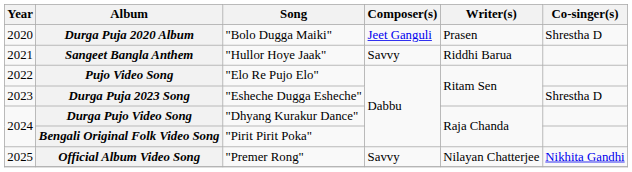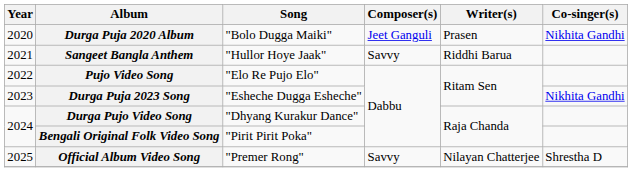 <table class="wikitable plainrowheaders">
 <tr>
 <th scope="col">Year</th>
 <th scope="col">Album</th>
 <th scope="col">Song</th>
 <th scope="col">Composer(s)</th>
 <th scope="col">Writer(s)</th>
 <th scope="col">Co-singer(s)</th>
 </tr>
 <tr>
 <td>2020</td>
 <th><em>Durga Puja 2020 Album</em></th>
 <td>"Bolo Dugga Maiki"</td>
 <td><a href='#'>Jeet Ganguli</a></td>
 <td>Prasen</td>
-<td>Shrestha D</td>
+<td><a href='#'>Nikhita Gandhi</a></td>
 </tr>
 <tr>
 <td>2021</td>
 <th><em>Sangeet Bangla Anthem</em></th>
 <td>"Hullor Hoye Jaak"</td>
 <td>Savvy</td>
 <td>Riddhi Barua</td>
 <td></td>
 </tr>
 <tr>
 <td>2022</td>
 <th><em>Pujo Video Song</em></th>
 <td>"Elo Re Pujo Elo"</td>
 <td rowspan="4">Dabbu</td>
 <td rowspan="2">Ritam Sen</td>
 <td></td>
 </tr>
 <tr>
 <td>2023</td>
 <th><em>Durga Puja 2023 Song</em></th>
 <td>"Esheche Dugga Esheche"</td>
-<td>Shrestha D</td>
+<td><a href='#'>Nikhita Gandhi</a></td>
 </tr>
 <tr>
 <td rowspan="2">2024</td>
 <th><em>Durga Pujo Video Song</em></th>
 <td>"Dhyang Kurakur Dance"</td>
 <td rowspan="2">Raja Chanda</td>
 <td></td>
 </tr>
 <tr>
 <th><em>Bengali Original Folk Video Song</em></th>
 <td>"Pirit Pirit Poka"</td>
 <td></td>
 </tr>
 <tr>
 <td>2025</td>
 <th><em>Official Album Video Song</em></th>
 <td>"Premer Rong"</td>
 <td>Savvy</td>
 <td>Nilayan Chatterjee</td>
-<td><a href='#'>Nikhita Gandhi</a></td>
+<td>Shrestha D</td>
 </tr>
 <tr>
 </tr>
 </table>
